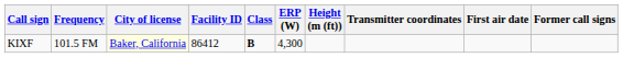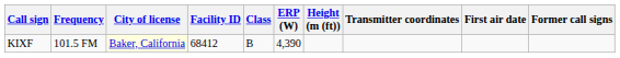 <table class="wikitable">
 <tr>
 <th><a href='#'>Call sign</a></th>
 <th data-sort-type="number"><a href='#'>Frequency</a></th>
 <th><a href='#'>City of license</a></th>
 <th><a href='#'>Facility ID</a></th>
 <th><a href='#'>Class</a></th>
 <th data-sort-type="number"><a href='#'>ERP</a><br>(W)</th>
 <th data-sort-type="number"><a href='#'>Height</a><br>(m (ft))</th>
 <th class="unsortable">Transmitter coordinates</th>
 <th class="unsortable">First air date</th>
 <th class="unsortable">Former call signs</th>
 </tr>
 <tr>
 <td>KIXF</td>
 <td>101.5 FM</td>
 <td style="background: lightyellow;"><a href='#'>Baker, California</a></td>
-<td>86412</td>
-<td><strong>B</strong></td>
-<td>4,300</td>
+<td>68412</td>
+<td>B</td>
+<td>4,390</td>
 <td></td>
 <td></td>
 <td></td>
 <td></td>
 </tr>
 </table>
